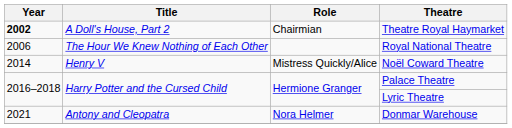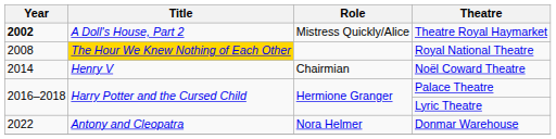 <table class="wikitable">
 <tr>
 <th>Year</th>
 <th>Title</th>
 <th>Role</th>
 <th>Theatre</th>
 </tr>
 <tr>
 <td><strong>2002</strong></td>
 <td><em><a href='#'>A Doll's House, Part 2</a></em></td>
-<td>Chairmian</td>
+<td>Mistress Quickly/Alice</td>
 <td><a href='#'>Theatre Royal Haymarket</a></td>
 </tr>
 <tr>
-<td>2006</td>
-<td><em><a href='#'>The Hour We Knew Nothing of Each Other</a></em></td>
+<td>2008</td>
+<td style="background: gold;"><em><a href='#'>The Hour We Knew Nothing of Each Other</a></em></td>
 <td></td>
 <td><a href='#'>Royal National Theatre</a></td>
 </tr>
 <tr>
 <td>2014</td>
 <td><em><a href='#'>Henry V</a></em></td>
-<td>Mistress Quickly/Alice</td>
+<td>Chairmian</td>
 <td><a href='#'>Noël Coward Theatre</a></td>
 </tr>
 <tr>
 <td rowspan="2">2016–2018</td>
 <td rowspan="2"><em><a href='#'>Harry Potter and the Cursed Child</a></em></td>
 <td rowspan="2"><a href='#'>Hermione Granger</a></td>
 <td><a href='#'>Palace Theatre</a></td>
 </tr>
 <tr>
 <td><a href='#'>Lyric Theatre</a></td>
 </tr>
 <tr>
-<td>2021</td>
+<td>2022</td>
 <td><em><a href='#'>Antony and Cleopatra</a></em></td>
 <td><a href='#'>Nora Helmer</a></td>
 <td><a href='#'>Donmar Warehouse</a></td>
 </tr>
 <tr>
 </tr>
 </table>
